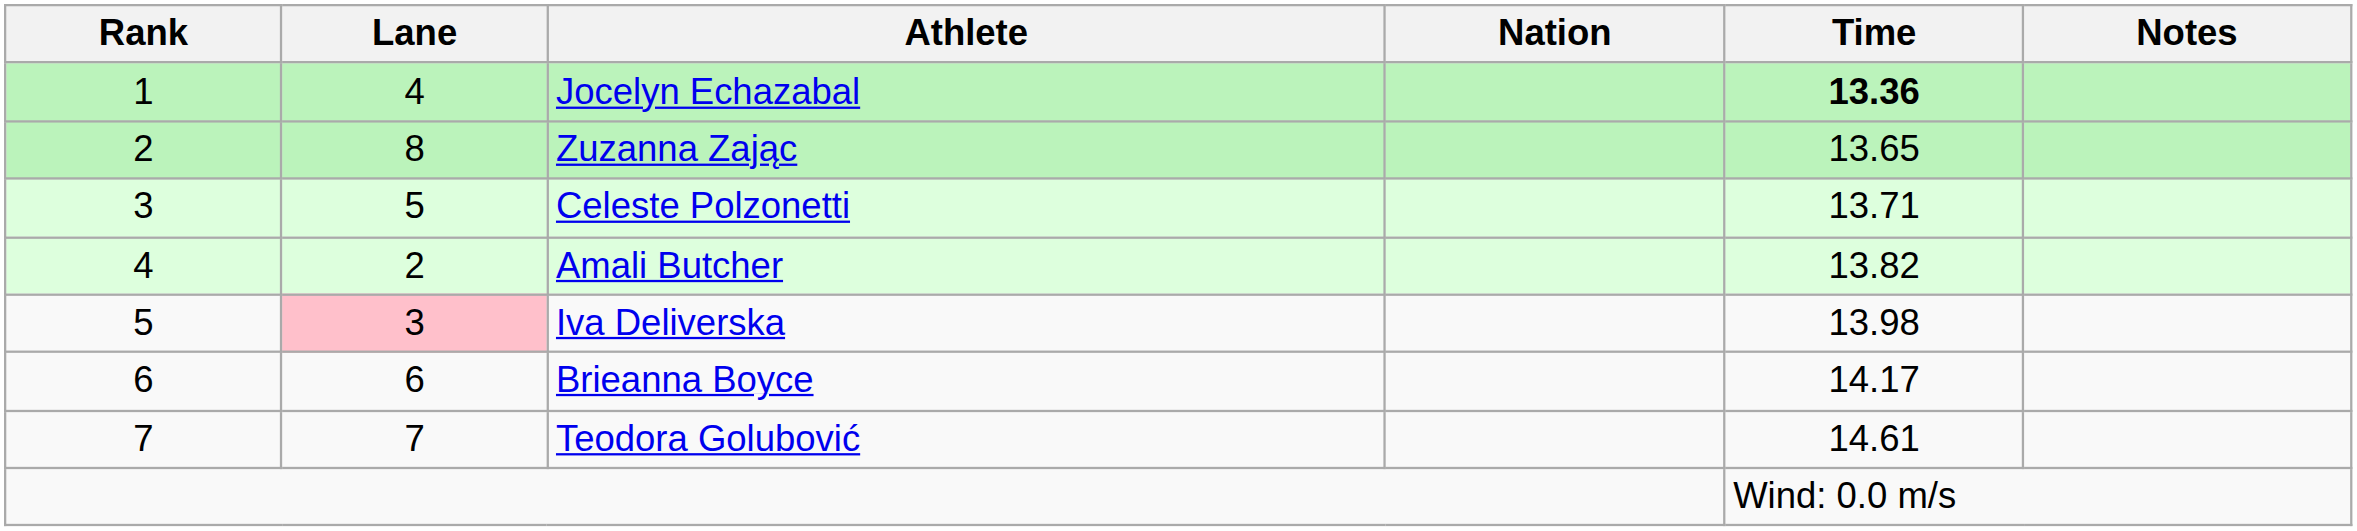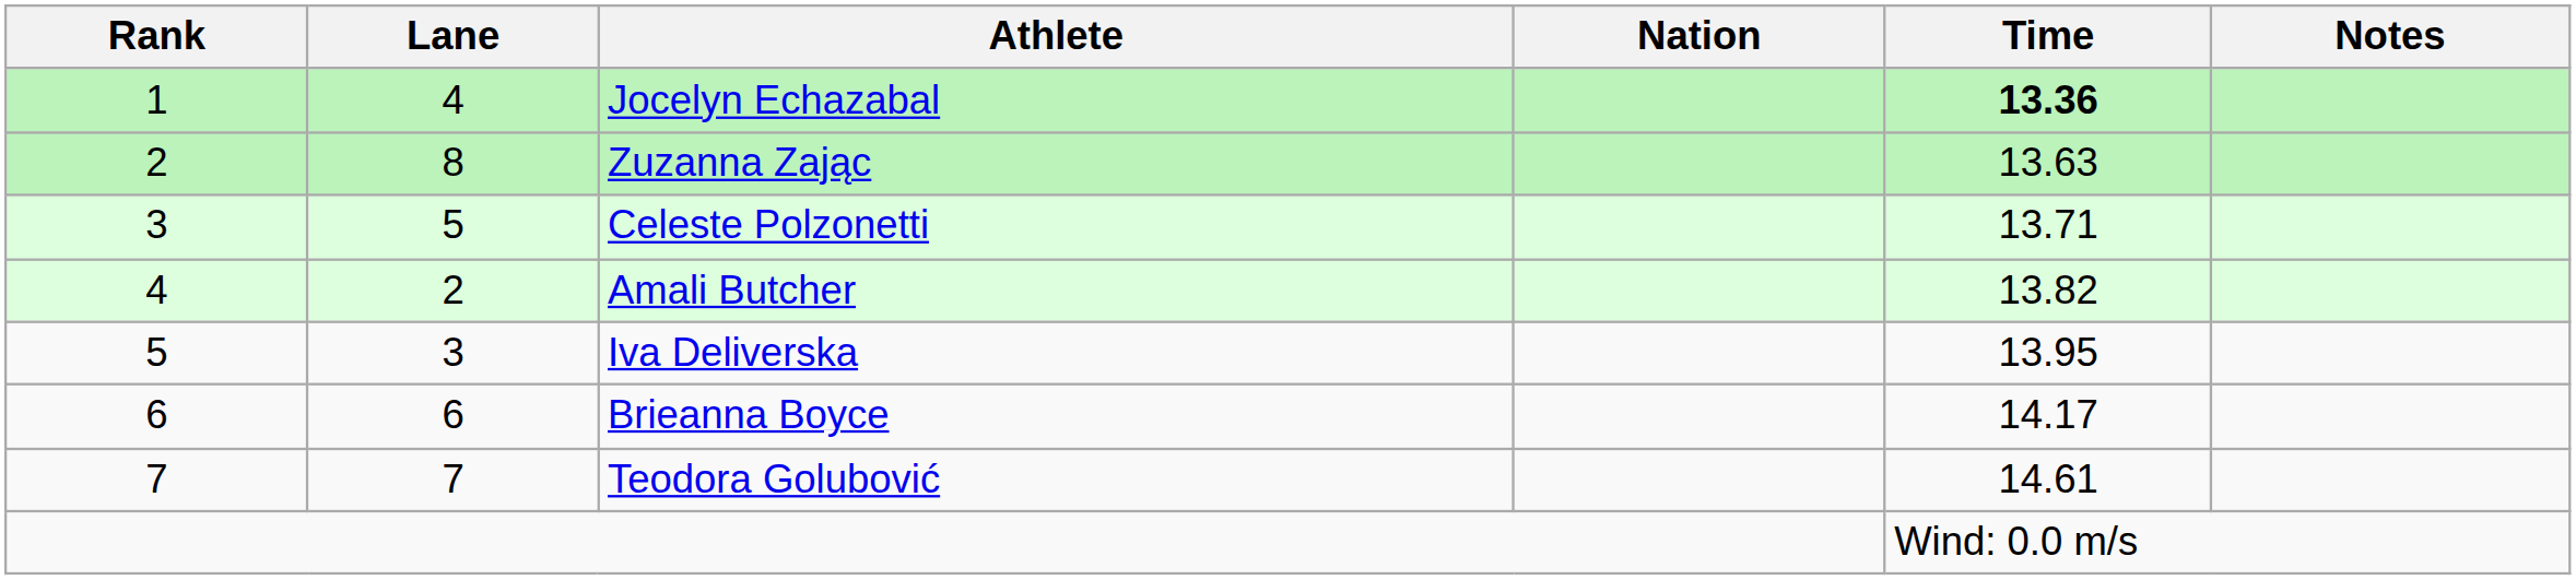 <table class="wikitable sortable" style="text-align:center;width: 65%;">
 <tr>
 <th scope="col">Rank</th>
 <th scope="col">Lane</th>
 <th scope="col">Athlete</th>
 <th scope="col">Nation</th>
 <th scope="col">Time</th>
 <th scope="col">Notes</th>
 </tr>
 <tr bgcolor=bbf3bb>
 <td>1</td>
 <td>4</td>
 <td align=left><a href='#'>Jocelyn Echazabal</a></td>
 <td align=left></td>
 <td><strong>13.36</strong></td>
 <td></td>
 </tr>
 <tr bgcolor=bbf3bb>
 <td>2</td>
 <td>8</td>
 <td align=left><a href='#'>Zuzanna Zając</a></td>
 <td align=left></td>
-<td>13.65</td>
+<td>13.63</td>
 <td></td>
 </tr>
 <tr bgcolor=ddffdd>
 <td>3</td>
 <td>5</td>
 <td align=left><a href='#'>Celeste Polzonetti</a></td>
 <td align=left></td>
 <td>13.71</td>
 <td></td>
 </tr>
 <tr bgcolor=ddffdd>
 <td>4</td>
 <td>2</td>
 <td align=left><a href='#'>Amali Butcher</a></td>
 <td align=left></td>
 <td>13.82</td>
 <td></td>
 </tr>
 <tr>
 <td>5</td>
-<td style="background: pink;">3</td>
+<td>3</td>
 <td align=left><a href='#'>Iva Deliverska</a></td>
 <td align=left></td>
-<td>13.98</td>
+<td>13.95</td>
 <td></td>
 </tr>
 <tr>
 <td>6</td>
 <td>6</td>
 <td align=left><a href='#'>Brieanna Boyce</a></td>
 <td align=left></td>
 <td>14.17</td>
 <td></td>
 </tr>
 <tr>
 <td>7</td>
 <td>7</td>
 <td align=left><a href='#'>Teodora Golubović</a></td>
 <td align=left></td>
 <td>14.61</td>
 <td></td>
 </tr>
 <tr class="sortbottom">
 <td colspan="4"></td>
 <td colspan="2" style="text-align:left;">Wind: 0.0 m/s</td>
 </tr>
 </table>
